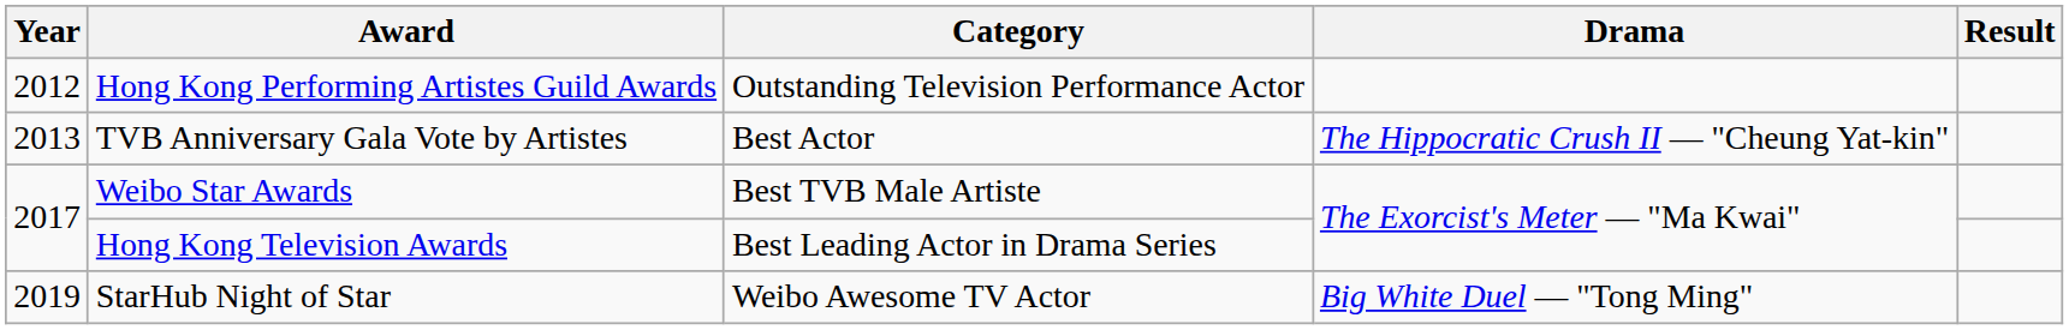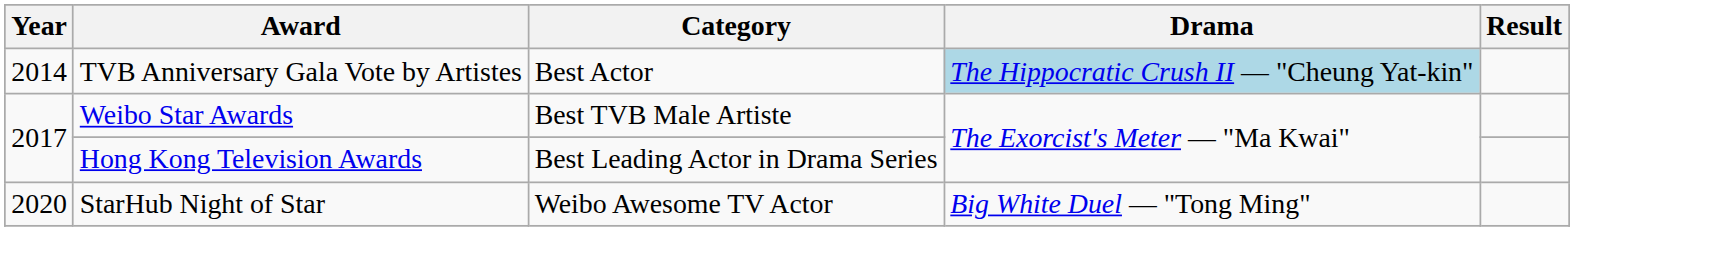 <table class="wikitable sortable">
 <tr>
 <th>Year</th>
 <th>Award</th>
 <th>Category</th>
 <th>Drama</th>
 <th>Result</th>
 </tr>
 <tr>
-<td>2012</td>
-<td><a href='#'>Hong Kong Performing Artistes Guild Awards</a></td>
-<td>Outstanding Television Performance Actor</td>
-<td></td>
-<td></td>
-</tr>
-<tr>
-<td>2013</td>
+<td>2014</td>
 <td>TVB Anniversary Gala Vote by Artistes</td>
 <td>Best Actor</td>
-<td><em><a href='#'>The Hippocratic Crush II</a></em> — "Cheung Yat-kin"</td>
+<td style="background: lightblue;"><em><a href='#'>The Hippocratic Crush II</a></em> — "Cheung Yat-kin"</td>
 <td></td>
 </tr>
 <tr>
 <td rowspan=2>2017</td>
 <td><a href='#'>Weibo Star Awards</a></td>
 <td>Best TVB Male Artiste</td>
 <td rowspan=2><em><a href='#'>The Exorcist's Meter</a></em> — "Ma Kwai"</td>
 <td></td>
 </tr>
 <tr>
 <td><a href='#'>Hong Kong Television Awards</a></td>
 <td>Best Leading Actor in Drama Series</td>
 <td></td>
 </tr>
 <tr>
-<td>2019</td>
+<td>2020</td>
 <td>StarHub Night of Star</td>
 <td>Weibo Awesome TV Actor</td>
 <td><em><a href='#'>Big White Duel</a></em> — "Tong Ming"</td>
 <td></td>
 </tr>
 </table>
